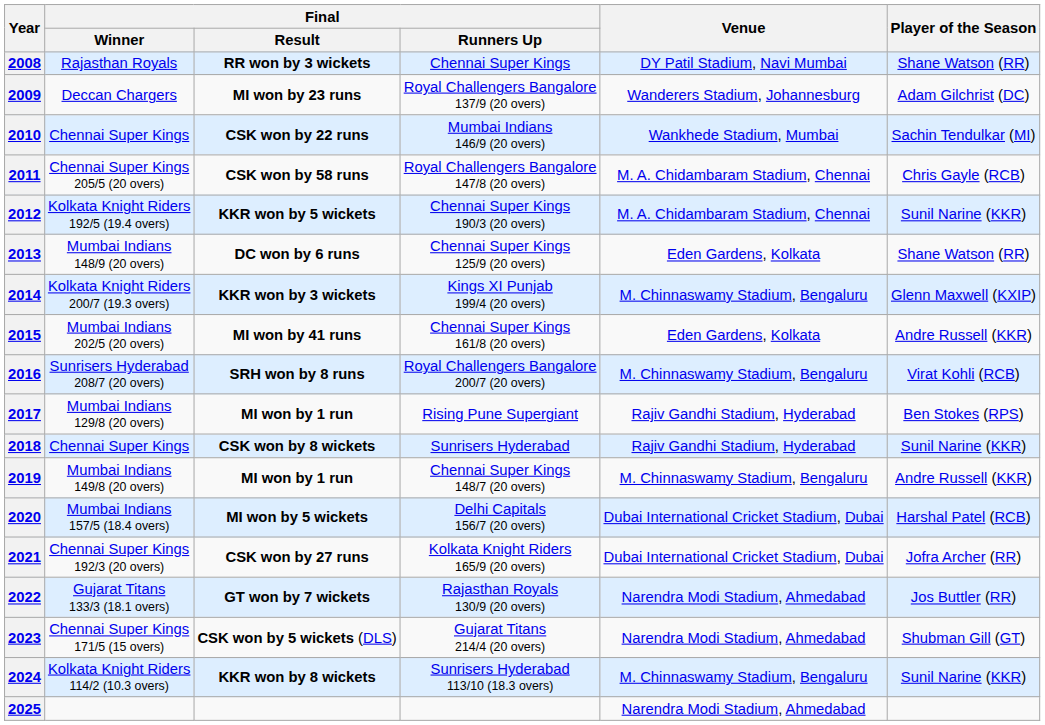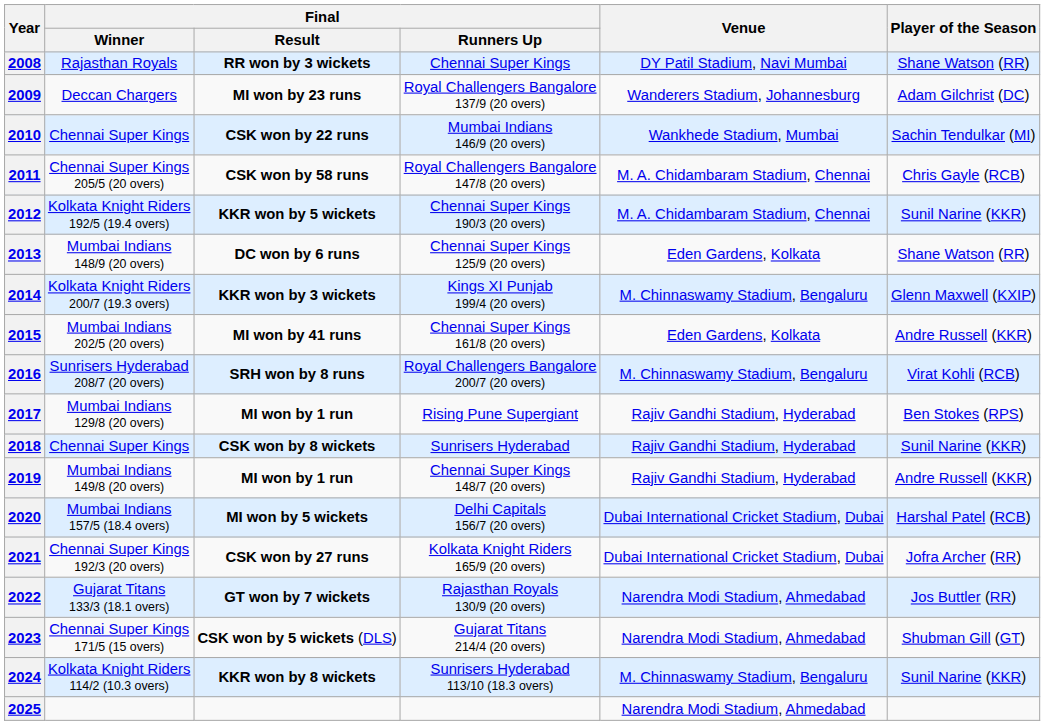 <table class="wikitable sortable" style="font-size:90%; text-align: center;">
 <tr>
 <th rowspan="2">Year</th>
 <th colspan="3">Final</th>
 <th rowspan="2">Venue</th>
 <th rowspan="2">Player of the Season</th>
 </tr>
 <tr>
 <th>Winner</th>
 <th>Result</th>
 <th>Runners Up</th>
 </tr>
 <tr style="background:#ddeeff">
 <th><a href='#'>2008</a></th>
 <td><a href='#'>Rajasthan Royals</a><br></td>
 <td><strong>RR won by 3 wickets</strong><br></td>
 <td><a href='#'>Chennai Super Kings</a><br></td>
 <td><a href='#'>DY Patil Stadium</a>, <a href='#'>Navi Mumbai</a></td>
 <td><a href='#'>Shane Watson</a> (<a href='#'>RR</a>)</td>
 </tr>
 <tr>
 <th><a href='#'>2009</a></th>
 <td><a href='#'>Deccan Chargers</a><br></td>
 <td><strong>MI won by 23 runs</strong><br></td>
 <td><a href='#'>Royal Challengers Bangalore</a><br><small>137/9 (20 overs)</small></td>
 <td><a href='#'>Wanderers Stadium</a>, <a href='#'>Johannesburg</a></td>
 <td><a href='#'>Adam Gilchrist</a> (<a href='#'>DC</a>)</td>
 </tr>
 <tr style="background:#ddeeff">
 <th><a href='#'>2010</a></th>
 <td><a href='#'>Chennai Super Kings</a><br></td>
 <td><strong>CSK won by 22 runs</strong><br></td>
 <td><a href='#'>Mumbai Indians</a><br><small>146/9 (20 overs)</small></td>
 <td><a href='#'>Wankhede Stadium</a>, <a href='#'>Mumbai</a></td>
 <td><a href='#'>Sachin Tendulkar</a> (<a href='#'>MI</a>)</td>
 </tr>
 <tr>
 <th><a href='#'>2011</a></th>
 <td><a href='#'>Chennai Super Kings</a><br><small>205/5 (20 overs)</small></td>
 <td><strong>CSK won by 58 runs</strong><br></td>
 <td><a href='#'>Royal Challengers Bangalore</a><br><small>147/8 (20 overs)</small></td>
 <td><a href='#'>M. A. Chidambaram Stadium</a>, <a href='#'>Chennai</a></td>
 <td><a href='#'>Chris Gayle</a> (<a href='#'>RCB</a>)</td>
 </tr>
 <tr style="background:#ddeeff">
 <th><a href='#'>2012</a></th>
 <td><a href='#'>Kolkata Knight Riders</a><br><small>192/5 (19.4 overs)</small></td>
 <td><strong>KKR won by 5 wickets</strong><br></td>
 <td><a href='#'>Chennai Super Kings</a><br><small>190/3 (20 overs)</small></td>
 <td><a href='#'>M. A. Chidambaram Stadium</a>, <a href='#'>Chennai</a></td>
 <td><a href='#'>Sunil Narine</a> (<a href='#'>KKR</a>)</td>
 </tr>
 <tr>
 <th><a href='#'>2013</a></th>
 <td><a href='#'>Mumbai Indians</a><br><small>148/9 (20 overs)</small></td>
 <td><strong>DC won by 6 runs</strong> <br></td>
 <td><a href='#'>Chennai Super Kings</a><br><small>125/9 (20 overs)</small></td>
 <td><a href='#'>Eden Gardens</a>, <a href='#'>Kolkata</a></td>
 <td><a href='#'>Shane Watson</a> (<a href='#'>RR</a>)</td>
 </tr>
 <tr style="background:#ddeeff">
 <th><a href='#'>2014</a></th>
 <td><a href='#'>Kolkata Knight Riders</a><br><small>200/7 (19.3 overs)</small></td>
 <td><strong>KKR won by 3 wickets</strong><br></td>
 <td><a href='#'>Kings XI Punjab</a><br><small>199/4 (20 overs)</small></td>
 <td><a href='#'>M. Chinnaswamy Stadium</a>, <a href='#'>Bengaluru</a></td>
 <td><a href='#'>Glenn Maxwell</a> (<a href='#'>KXIP</a>)</td>
 </tr>
 <tr>
 <th><a href='#'>2015</a></th>
 <td><a href='#'>Mumbai Indians</a><br><small>202/5 (20 overs)</small></td>
 <td><strong>MI won by 41 runs</strong><br></td>
 <td><a href='#'>Chennai Super Kings</a><br><small>161/8 (20 overs)</small></td>
 <td><a href='#'>Eden Gardens</a>, <a href='#'>Kolkata</a></td>
 <td><a href='#'>Andre Russell</a> (<a href='#'>KKR</a>)</td>
 </tr>
 <tr style="background:#ddeeff">
 <th><a href='#'>2016</a></th>
 <td><a href='#'>Sunrisers Hyderabad</a><br><small>208/7 (20 overs)</small></td>
 <td><strong>SRH won by 8 runs</strong><br></td>
 <td><a href='#'>Royal Challengers Bangalore</a><br><small>200/7 (20 overs) </small></td>
 <td><a href='#'>M. Chinnaswamy Stadium</a>, <a href='#'>Bengaluru</a></td>
 <td><a href='#'>Virat Kohli</a> (<a href='#'>RCB</a>)</td>
 </tr>
 <tr>
 <th><a href='#'>2017</a></th>
 <td><a href='#'>Mumbai Indians</a><br><small>129/8 (20 overs)</small></td>
 <td><strong>MI won by 1 run</strong><br></td>
 <td><a href='#'>Rising Pune Supergiant</a><br></td>
 <td><a href='#'>Rajiv Gandhi Stadium</a>, <a href='#'>Hyderabad</a></td>
 <td><a href='#'>Ben Stokes</a> (<a href='#'>RPS</a>)</td>
 </tr>
 <tr style="background:#ddeeff">
 <th><a href='#'>2018</a></th>
 <td><a href='#'>Chennai Super Kings</a><br></td>
 <td><strong>CSK won by 8 wickets</strong><br></td>
 <td><a href='#'>Sunrisers Hyderabad</a><br></td>
 <td><a href='#'>Rajiv Gandhi Stadium</a>, <a href='#'>Hyderabad</a></td>
 <td><a href='#'>Sunil Narine</a> (<a href='#'>KKR</a>)</td>
 </tr>
 <tr>
 <th><a href='#'>2019</a></th>
 <td><a href='#'>Mumbai Indians</a><br><small>149/8 (20 overs)</small></td>
 <td><strong>MI won by 1 run</strong><br></td>
 <td><a href='#'>Chennai Super Kings</a><br><small>148/7 (20 overs)</small></td>
-<td><a href='#'>M. Chinnaswamy Stadium</a>, <a href='#'>Bengaluru</a></td>
+<td><a href='#'>Rajiv Gandhi Stadium</a>, <a href='#'>Hyderabad</a></td>
 <td><a href='#'>Andre Russell</a> (<a href='#'>KKR</a>)</td>
 </tr>
 <tr style="background:#ddeeff">
 <th><a href='#'>2020</a></th>
 <td><a href='#'>Mumbai Indians</a><br><small>157/5 (18.4 overs)</small></td>
 <td><strong>MI won by 5 wickets</strong><br></td>
 <td><a href='#'>Delhi Capitals</a><br><small>156/7 (20 overs)</small></td>
 <td><a href='#'>Dubai International Cricket Stadium</a>, <a href='#'>Dubai</a></td>
 <td><a href='#'>Harshal Patel</a> (<a href='#'>RCB</a>)</td>
 </tr>
 <tr>
 <th><a href='#'>2021</a></th>
 <td><a href='#'>Chennai Super Kings</a><br><small>192/3 (20 overs)</small></td>
 <td><strong>CSK won by 27 runs</strong><br></td>
 <td><a href='#'>Kolkata Knight Riders</a><br><small>165/9 (20 overs)</small></td>
 <td><a href='#'>Dubai International Cricket Stadium</a>, <a href='#'>Dubai</a></td>
 <td><a href='#'>Jofra Archer</a> (<a href='#'>RR</a>)</td>
 </tr>
 <tr style="background:#ddeeff">
 <th><a href='#'>2022</a></th>
 <td><a href='#'>Gujarat Titans</a><br><small>133/3 (18.1 overs)</small></td>
 <td><strong>GT won by 7 wickets</strong><br></td>
 <td><a href='#'>Rajasthan Royals</a><br><small>130/9 (20 overs)</small></td>
 <td><a href='#'>Narendra Modi Stadium</a>, <a href='#'>Ahmedabad</a></td>
 <td><a href='#'>Jos Buttler</a> (<a href='#'>RR</a>)</td>
 </tr>
 <tr>
 <th><a href='#'>2023</a></th>
 <td><a href='#'>Chennai Super Kings</a><br><small>171/5 (15 overs)</small></td>
 <td><strong>CSK won by 5 wickets</strong> (<a href='#'>DLS</a>)<br></td>
 <td><a href='#'>Gujarat Titans</a><br><small>214/4 (20 overs)</small></td>
 <td><a href='#'>Narendra Modi Stadium</a>, <a href='#'>Ahmedabad</a></td>
 <td><a href='#'>Shubman Gill</a> (<a href='#'>GT</a>)</td>
 </tr>
 <tr style="background:#ddeeff">
 <th><a href='#'>2024</a></th>
 <td><a href='#'>Kolkata Knight Riders</a><br><small>114/2 (10.3 overs)</small></td>
 <td><strong>KKR won by 8 wickets</strong><br></td>
 <td><a href='#'>Sunrisers Hyderabad</a><br><small>113/10 (18.3 overs)</small></td>
 <td><a href='#'>M. Chinnaswamy Stadium</a>, <a href='#'>Bengaluru</a></td>
 <td><a href='#'>Sunil Narine</a> (<a href='#'>KKR</a>)</td>
 </tr>
 <tr>
 <th><a href='#'>2025</a></th>
 <td></td>
 <td></td>
 <td></td>
 <td><a href='#'>Narendra Modi Stadium</a>, <a href='#'>Ahmedabad</a></td>
 <td></td>
 </tr>
 </table>
